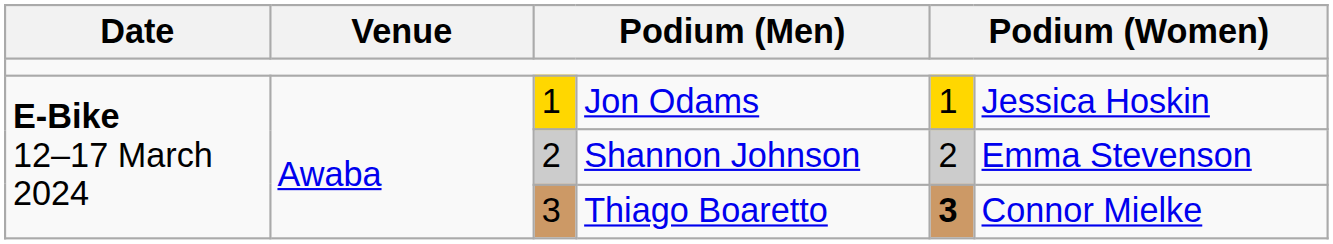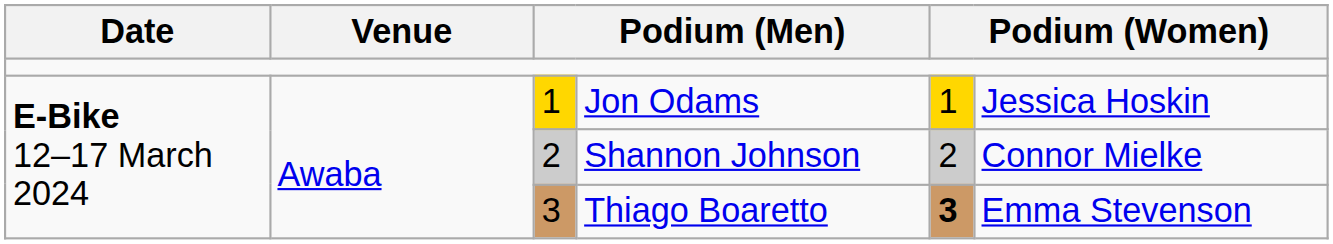 <table class="wikitable" width=70%>
 <tr>
 <th>Date</th>
 <th width=20%>Venue</th>
 <th colspan=2 width=30%>Podium (Men)</th>
 <th colspan=2 width=30%>Podium (Women)</th>
 </tr>
 <tr>
 <td colspan=6></td>
 </tr>
 <tr>
 <td rowspan=3><strong>E-Bike</strong> <br> 12–17 March 2024</td>
 <td rowspan=3><br><a href='#'>Awaba</a></td>
 <td bgcolor=FFD700>1</td>
 <td><a href='#'>Jon Odams</a></td>
 <td bgcolor=FFD700>1</td>
 <td><a href='#'>Jessica Hoskin</a></td>
 </tr>
 <tr>
 <td bgcolor=CCCCCC>2</td>
 <td><a href='#'>Shannon Johnson</a></td>
 <td bgcolor=CCCCCC>2</td>
-<td><a href='#'>Emma Stevenson</a></td>
+<td><a href='#'>Connor Mielke</a></td>
 </tr>
 <tr>
 <td bgcolor=CC9966>3</td>
 <td><a href='#'>Thiago Boaretto</a></td>
 <td bgcolor=CC9966><strong>3</strong></td>
-<td><a href='#'>Connor Mielke</a></td>
+<td><a href='#'>Emma Stevenson</a></td>
 </tr>
 </table>
